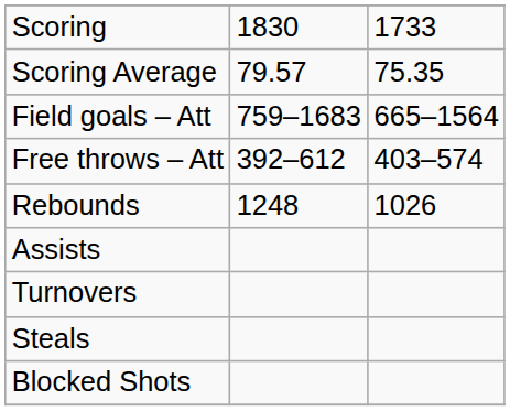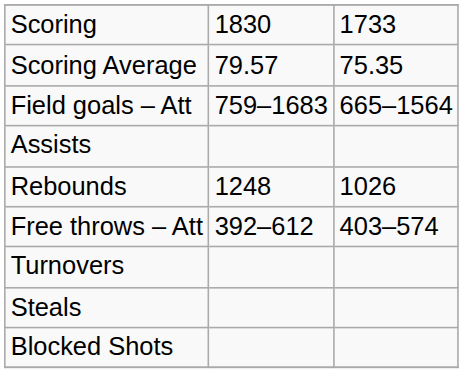 <table class="wikitable">
 <tr>
 </tr>
 <tr>
 <td>Scoring</td>
 <td>1830</td>
 <td>1733</td>
 </tr>
 <tr>
 <td>Scoring Average</td>
 <td>79.57</td>
 <td>75.35</td>
 </tr>
 <tr>
 <td>Field goals – Att</td>
 <td>759–1683</td>
 <td>665–1564</td>
 </tr>
 <tr>
-<td>Free throws – Att</td>
-<td>392–612</td>
-<td>403–574</td>
+<td>Assists</td>
+<td></td>
+<td></td>
 </tr>
 <tr>
 <td>Rebounds</td>
 <td>1248</td>
 <td>1026</td>
 </tr>
 <tr>
-<td>Assists</td>
-<td></td>
-<td></td>
+<td>Free throws – Att</td>
+<td>392–612</td>
+<td>403–574</td>
 </tr>
 <tr>
 <td>Turnovers</td>
 <td></td>
 <td></td>
 </tr>
 <tr>
 <td>Steals</td>
 <td></td>
 <td></td>
 </tr>
 <tr>
 <td>Blocked Shots</td>
 <td></td>
 <td></td>
 </tr>
 <tr>
 </tr>
 </table>
